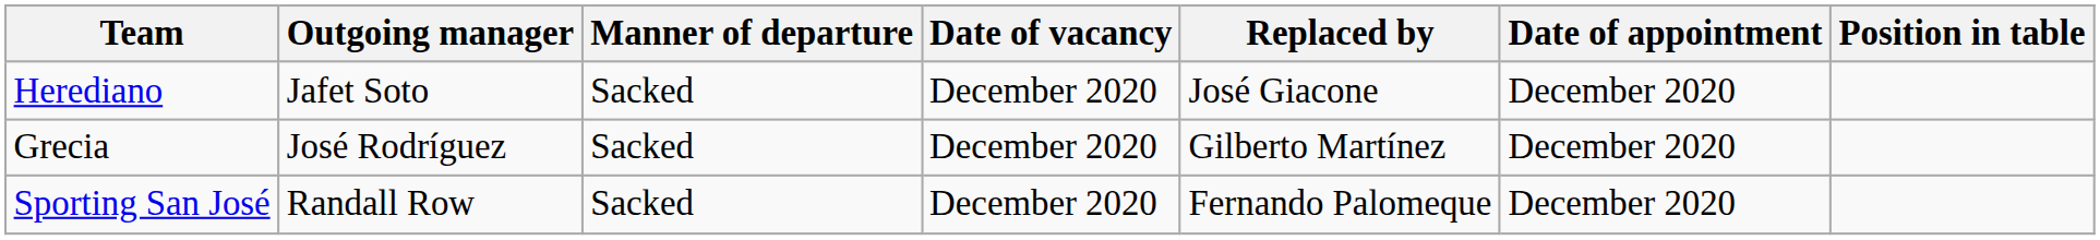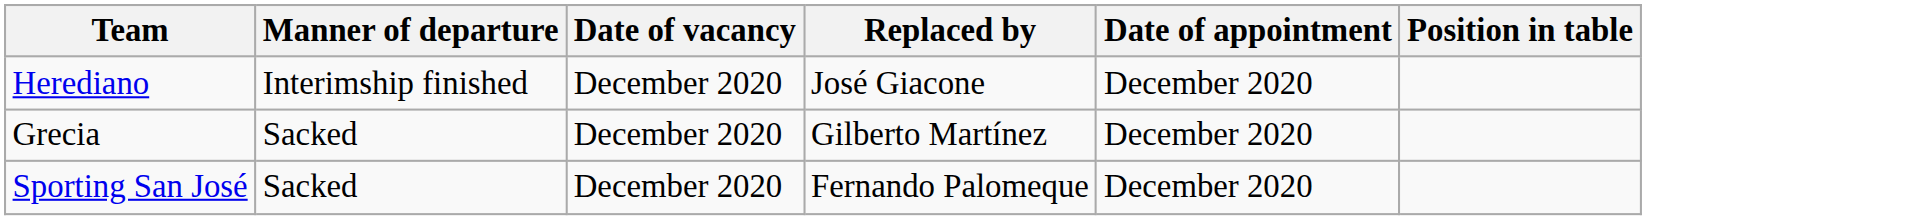 <table class="wikitable">
 <tr>
 <th>Team</th>
-<th>Outgoing manager</th>
 <th>Manner of departure</th>
 <th>Date of vacancy</th>
 <th>Replaced by</th>
 <th>Date of appointment</th>
 <th>Position in table</th>
 </tr>
 <tr>
 <td><a href='#'>Herediano</a></td>
-<td> Jafet Soto</td>
-<td>Sacked</td>
+<td>Interimship finished</td>
 <td>December 2020</td>
 <td> José Giacone</td>
 <td>December 2020</td>
 <td></td>
 </tr>
 <tr>
 <td>Grecia</td>
-<td> José Rodríguez</td>
 <td>Sacked</td>
 <td>December 2020</td>
 <td> Gilberto Martínez</td>
 <td>December 2020</td>
 <td></td>
 </tr>
 <tr>
 <td><a href='#'>Sporting San José</a></td>
-<td> Randall Row</td>
 <td>Sacked</td>
 <td>December 2020</td>
 <td>  Fernando Palomeque </td>
 <td>December 2020</td>
 <td></td>
 </tr>
 </table>
